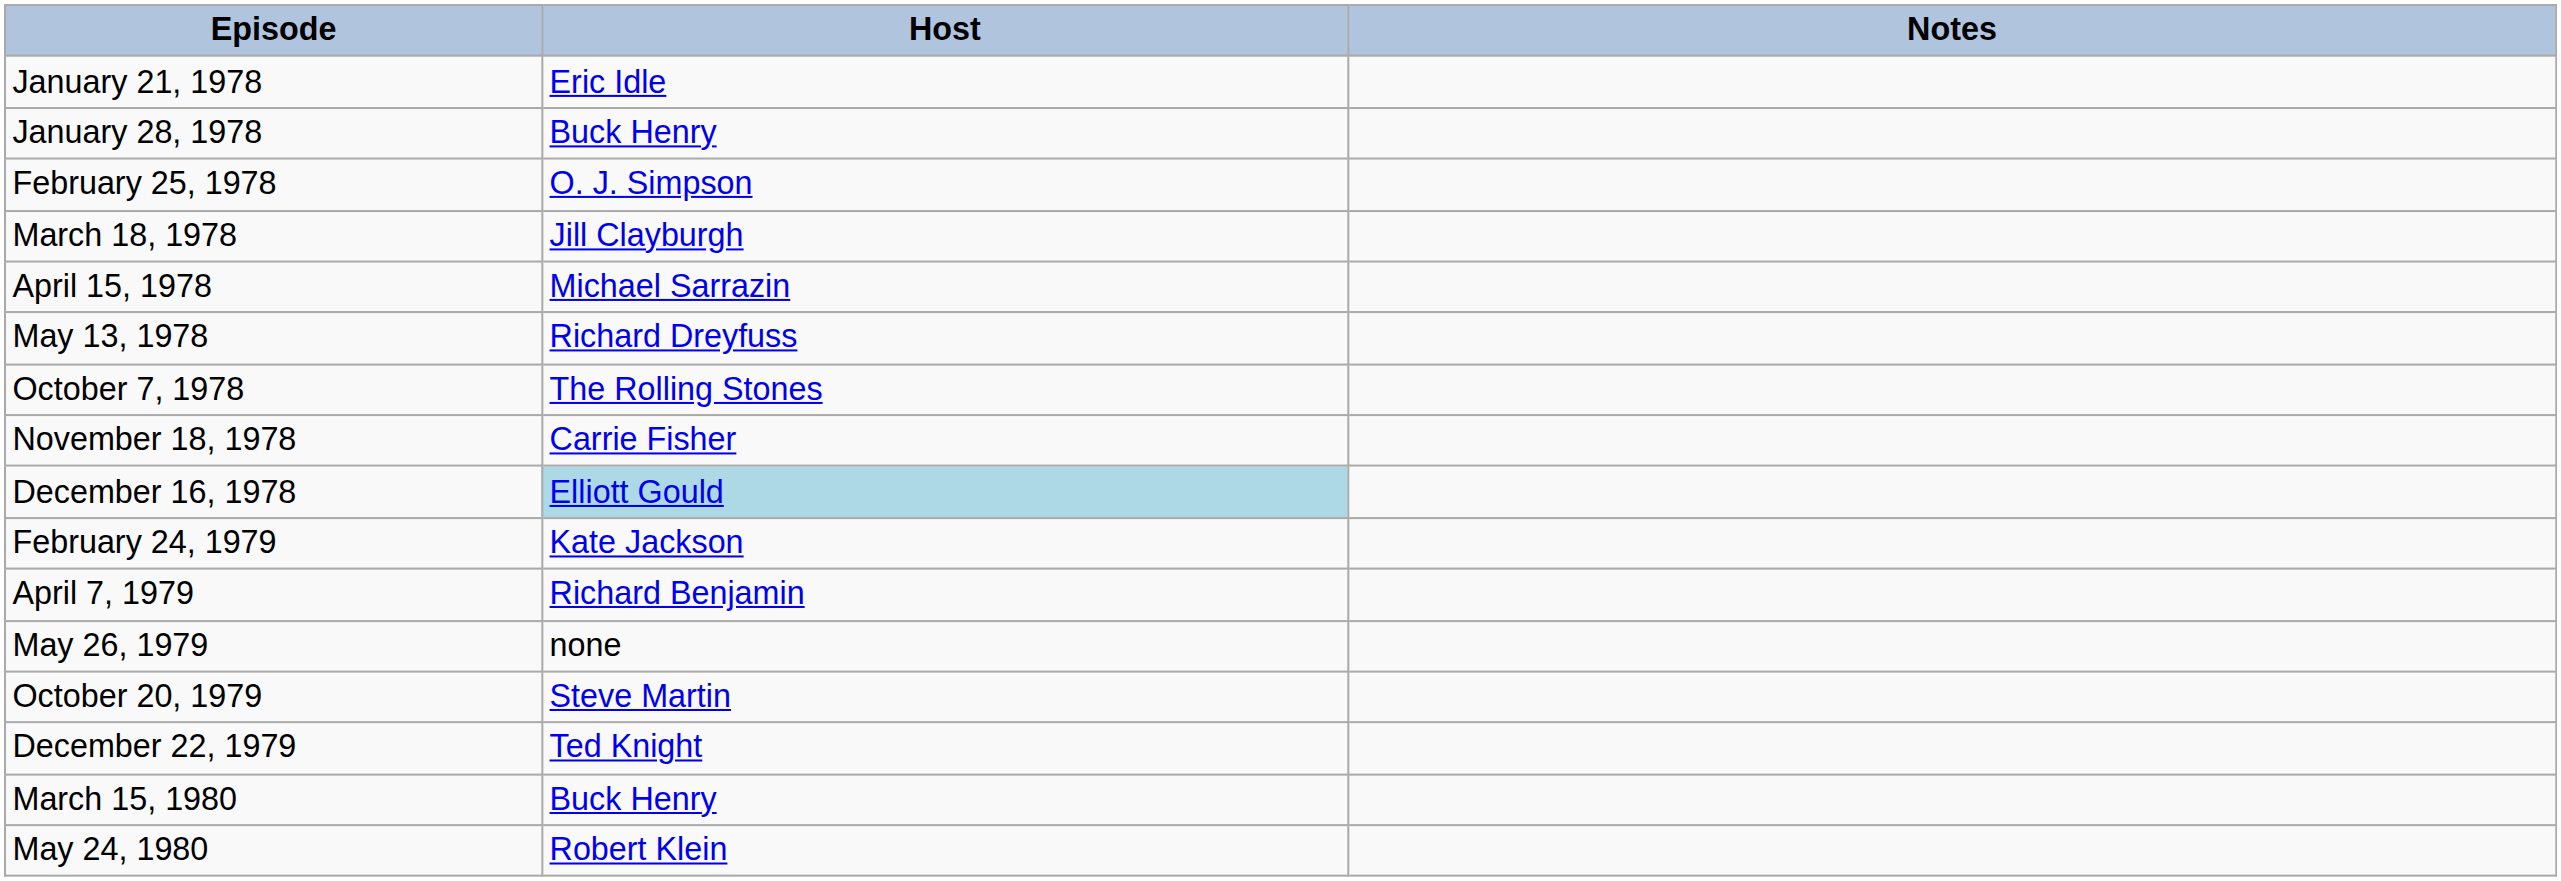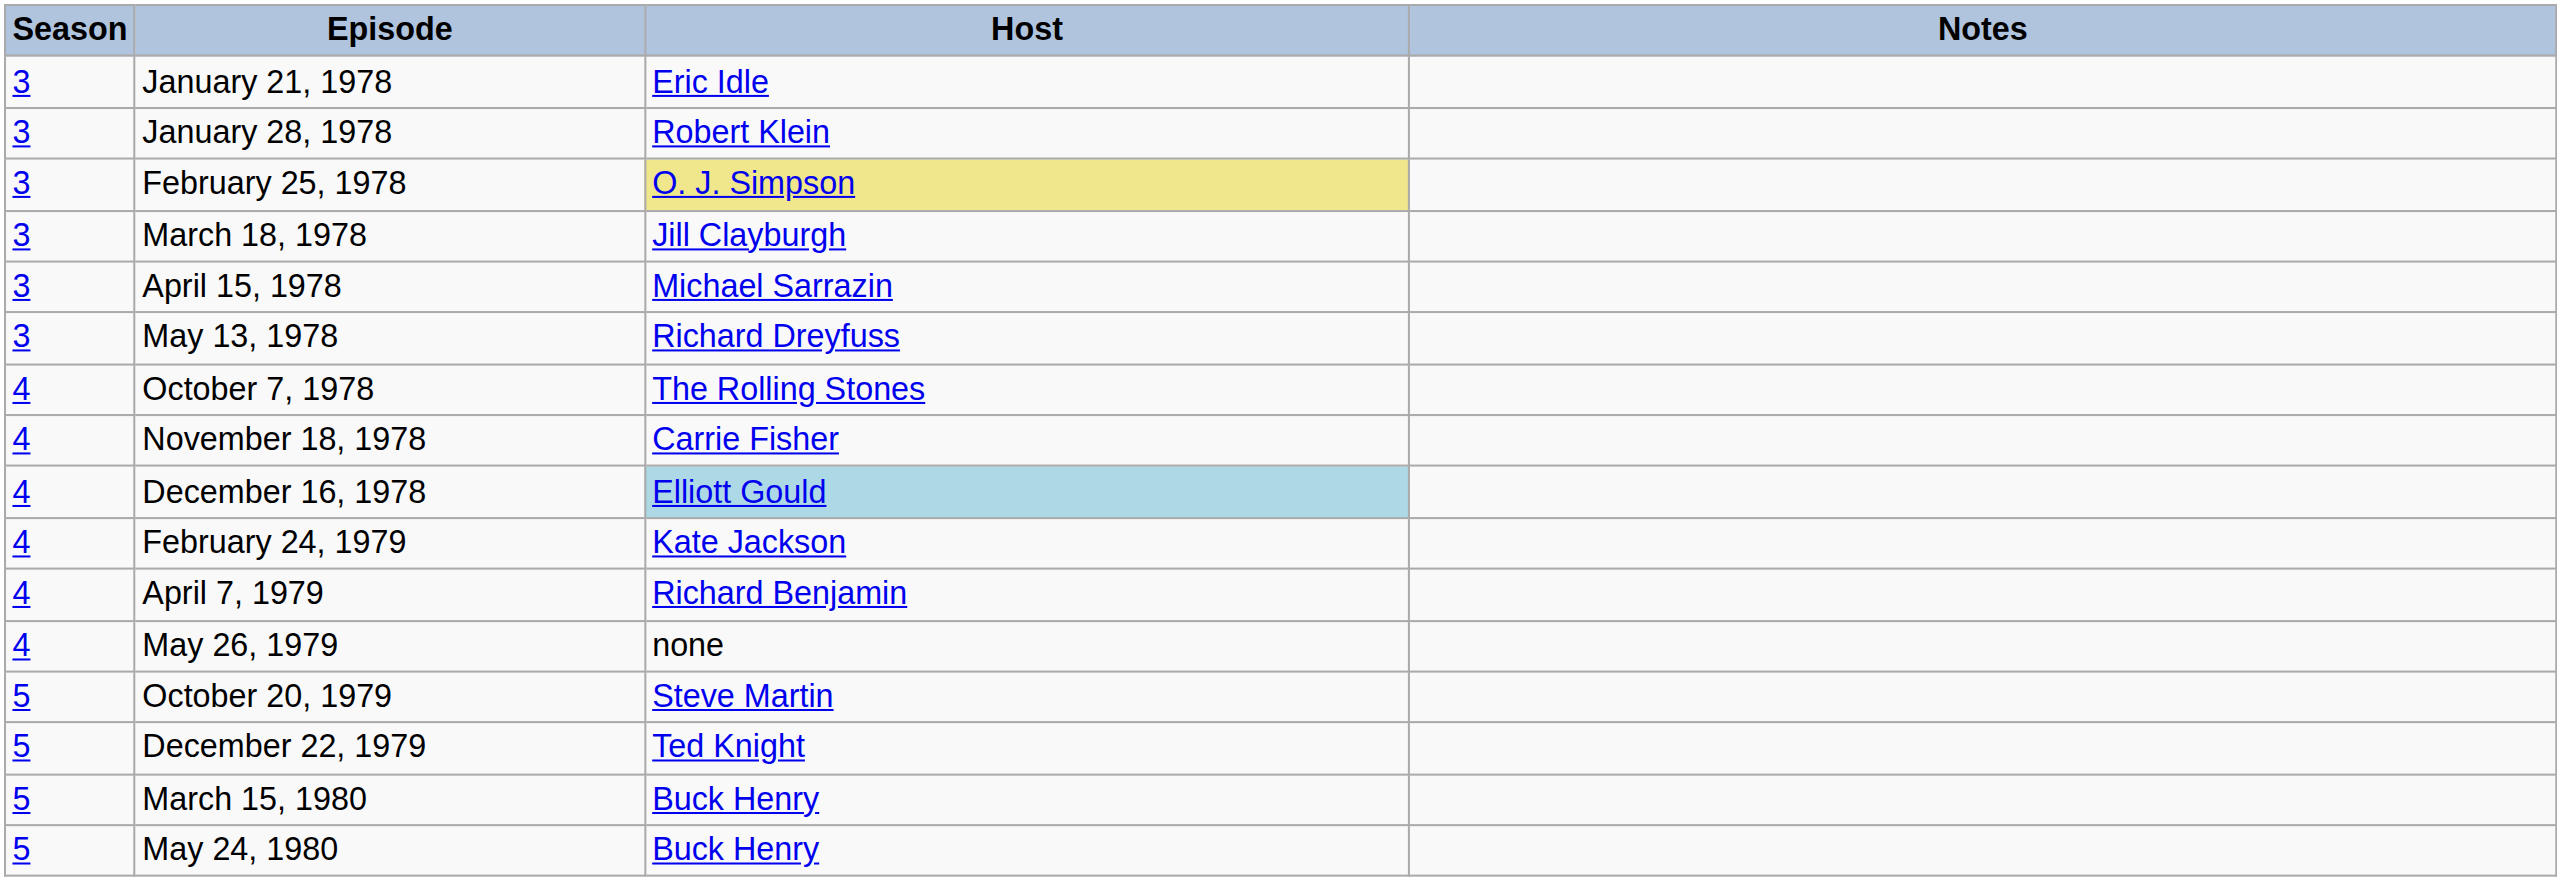 <table class="wikitable" style="width:100%;">
 <tr>
+<th style="background:#B0C4DE;" width="5%">Season</th>
 <th style="background:#B0C4DE;" width="20%">Episode</th>
 <th style="background:#B0C4DE;" width="30%">Host</th>
 <th style="background:#B0C4DE;" width="45%">Notes</th>
 </tr>
 <tr>
+<td><a href='#'>3</a></td>
 <td>January 21, 1978</td>
 <td><a href='#'>Eric Idle</a></td>
 <td></td>
 </tr>
 <tr>
+<td><a href='#'>3</a></td>
 <td>January 28, 1978</td>
-<td><a href='#'>Buck Henry</a></td>
+<td><a href='#'>Robert Klein</a></td>
 <td></td>
 </tr>
 <tr>
+<td><a href='#'>3</a></td>
 <td>February 25, 1978</td>
-<td><a href='#'>O. J. Simpson</a></td>
+<td style="background: khaki;"><a href='#'>O. J. Simpson</a></td>
 <td></td>
 </tr>
 <tr>
+<td><a href='#'>3</a></td>
 <td>March 18, 1978</td>
 <td><a href='#'>Jill Clayburgh</a></td>
 <td></td>
 </tr>
 <tr>
+<td><a href='#'>3</a></td>
 <td>April 15, 1978</td>
 <td><a href='#'>Michael Sarrazin</a></td>
 <td></td>
 </tr>
 <tr>
+<td><a href='#'>3</a></td>
 <td>May 13, 1978</td>
 <td><a href='#'>Richard Dreyfuss</a></td>
 <td></td>
 </tr>
 <tr>
+<td><a href='#'>4</a></td>
 <td>October 7, 1978</td>
 <td><a href='#'>The Rolling Stones</a></td>
 <td></td>
 </tr>
 <tr>
+<td><a href='#'>4</a></td>
 <td>November 18, 1978</td>
 <td><a href='#'>Carrie Fisher</a></td>
 <td></td>
 </tr>
 <tr>
+<td><a href='#'>4</a></td>
 <td>December 16, 1978</td>
 <td style="background: lightblue;"><a href='#'>Elliott Gould</a></td>
 <td></td>
 </tr>
 <tr>
+<td><a href='#'>4</a></td>
 <td>February 24, 1979</td>
 <td><a href='#'>Kate Jackson</a></td>
 <td></td>
 </tr>
 <tr>
+<td><a href='#'>4</a></td>
 <td>April 7, 1979</td>
 <td><a href='#'>Richard Benjamin</a></td>
 <td></td>
 </tr>
 <tr>
+<td><a href='#'>4</a></td>
 <td>May 26, 1979</td>
 <td>none</td>
 <td></td>
 </tr>
 <tr>
+<td><a href='#'>5</a></td>
 <td>October 20, 1979</td>
 <td><a href='#'>Steve Martin</a></td>
 <td></td>
 </tr>
 <tr>
+<td><a href='#'>5</a></td>
 <td>December 22, 1979</td>
 <td><a href='#'>Ted Knight</a></td>
 <td></td>
 </tr>
 <tr>
+<td><a href='#'>5</a></td>
 <td>March 15, 1980</td>
 <td><a href='#'>Buck Henry</a></td>
 <td></td>
 </tr>
 <tr>
+<td><a href='#'>5</a></td>
 <td>May 24, 1980</td>
-<td><a href='#'>Robert Klein</a></td>
+<td><a href='#'>Buck Henry</a></td>
 <td></td>
 </tr>
 </table>
